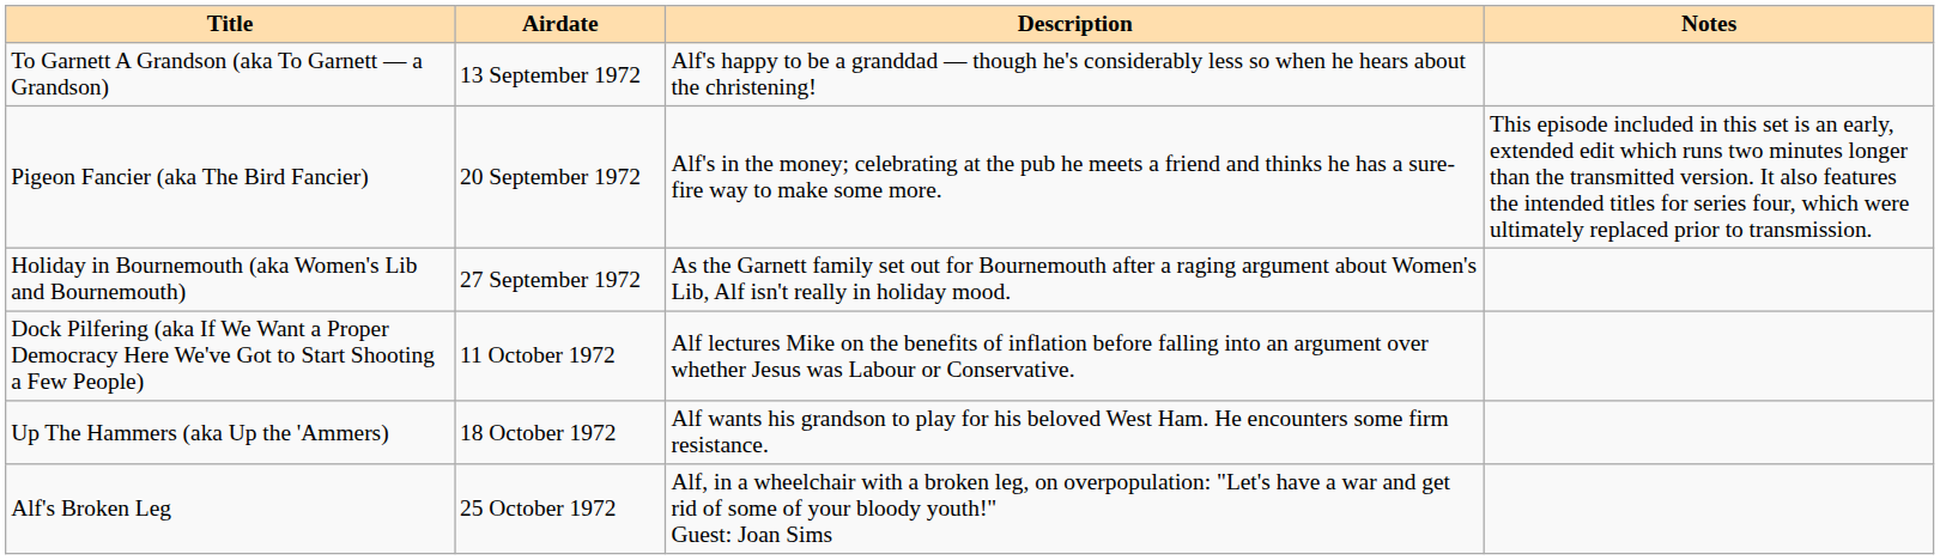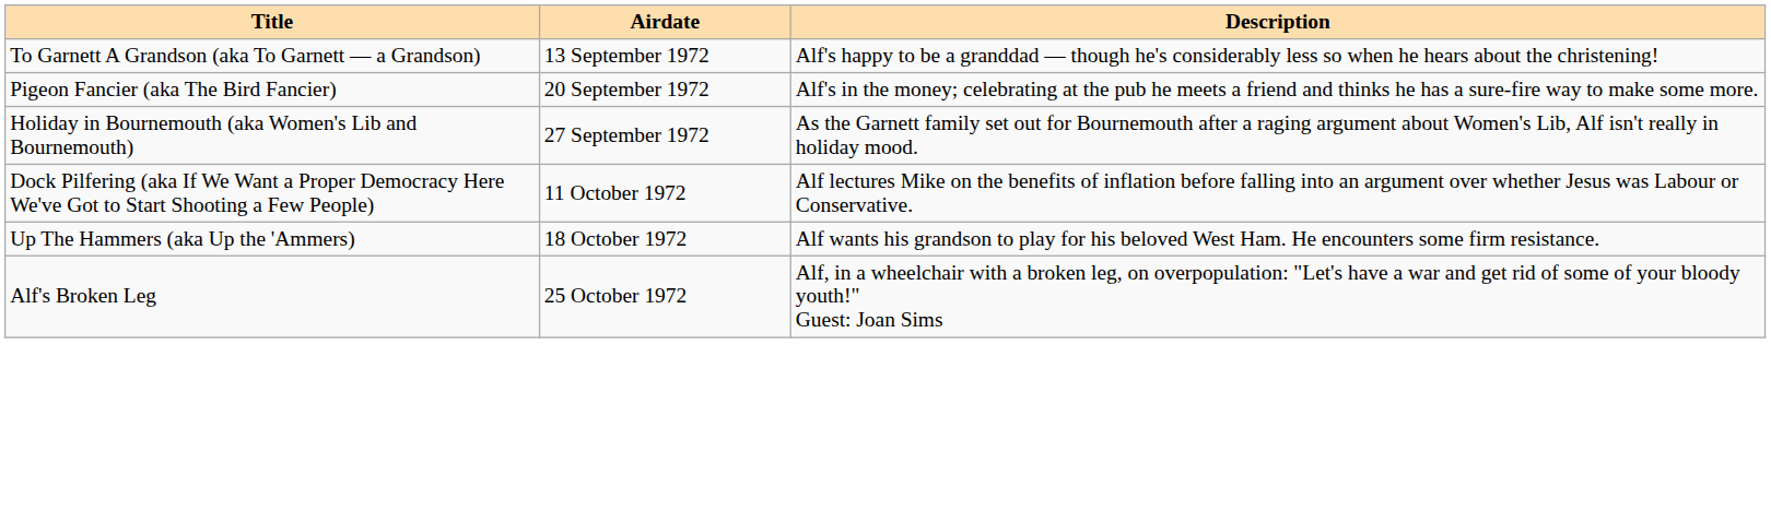 <table class="wikitable" border=1 style="font-size: 94%">
 <tr>
 <th style="background:#ffdead" width=17%>Title</th>
 <th style="background:#ffdead" width=8%>Airdate</th>
 <th style="background:#ffdead" width=31%>Description</th>
-<th style="background:#ffdead" width=17%>Notes</th>
 </tr>
 <tr>
 <td>To Garnett A Grandson (aka To Garnett — a Grandson)</td>
 <td>13 September 1972</td>
 <td>Alf's happy to be a granddad — though he's considerably less so when he hears about the christening!</td>
-<td></td>
 </tr>
 <tr>
 <td>Pigeon Fancier (aka The Bird Fancier)</td>
 <td>20 September 1972</td>
 <td>Alf's in the money; celebrating at the pub he meets a friend and thinks he has a sure-fire way to make some more.</td>
-<td>This episode included in this set is an early, extended edit which runs two minutes longer than the transmitted version. It also features the intended titles for series four, which were ultimately replaced prior to transmission.</td>
 </tr>
 <tr>
 <td>Holiday in Bournemouth (aka Women's Lib and Bournemouth)</td>
 <td>27 September 1972</td>
 <td>As the Garnett family set out for Bournemouth after a raging argument about Women's Lib, Alf isn't really in holiday mood.</td>
-<td></td>
 </tr>
 <tr>
 <td>Dock Pilfering (aka If We Want a Proper Democracy Here We've Got to Start Shooting a Few People)</td>
 <td>11 October 1972</td>
 <td>Alf lectures Mike on the benefits of inflation before falling into an argument over whether Jesus was Labour or Conservative.</td>
-<td></td>
 </tr>
 <tr>
 <td>Up The Hammers (aka Up the 'Ammers)</td>
 <td>18 October 1972</td>
 <td>Alf wants his grandson to play for his beloved West Ham. He encounters some firm resistance.</td>
-<td></td>
 </tr>
 <tr>
 <td>Alf's Broken Leg</td>
 <td>25 October 1972</td>
 <td>Alf, in a wheelchair with a broken leg, on overpopulation: "Let's have a war and get rid of some of your bloody youth!"<br>Guest: Joan Sims</td>
-<td></td>
 </tr>
 </table>
